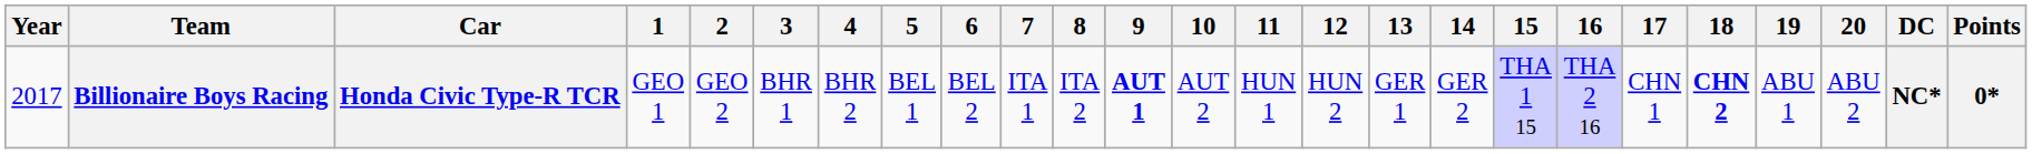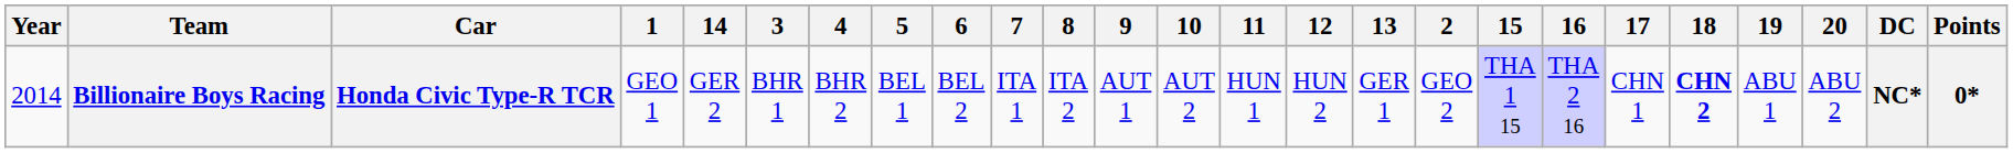 <table class="wikitable" style="text-align:center; font-size:85%">
 <tr>
 <th>Year</th>
 <th>Team</th>
 <th>Car</th>
 <th>1</th>
-<th>2</th>
+<th>14</th>
 <th>3</th>
 <th>4</th>
 <th>5</th>
 <th>6</th>
 <th>7</th>
 <th>8</th>
 <th>9</th>
 <th>10</th>
 <th>11</th>
 <th>12</th>
 <th>13</th>
-<th>14</th>
+<th>2</th>
 <th>15</th>
 <th>16</th>
 <th>17</th>
 <th>18</th>
 <th>19</th>
 <th>20</th>
 <th>DC</th>
 <th>Points</th>
 </tr>
 <tr>
-<td><a href='#'>2017</a></td>
+<td><a href='#'>2014</a></td>
 <th><a href='#'>Billionaire Boys Racing</a></th>
 <th><a href='#'>Honda Civic Type-R TCR</a></th>
 <td style="background:#;"><a href='#'>GEO<br>1</a><br><small></small></td>
-<td style="background:#;"><a href='#'>GEO<br>2</a><br><small></small></td>
+<td style="background:#;"><a href='#'>GER<br>2</a><br><small></small></td>
 <td style="background:#;"><a href='#'>BHR<br>1</a><br><small></small></td>
 <td style="background:#;"><a href='#'>BHR<br>2</a><br><small></small></td>
 <td style="background:#;"><a href='#'>BEL<br>1</a><br><small></small></td>
 <td style="background:#;"><a href='#'>BEL<br>2</a><br><small></small></td>
 <td style="background:#;"><a href='#'>ITA<br>1</a><br><small></small></td>
 <td style="background:#;"><a href='#'>ITA<br>2</a><br><small></small></td>
-<td style="background:#;"><strong><a href='#'>AUT<br>1</a><br><small></small></strong></td>
+<td style="background:#;"><a href='#'>AUT<br>1</a><br><small></small></td>
 <td style="background:#;"><a href='#'>AUT<br>2</a><br><small></small></td>
 <td style="background:#;"><a href='#'>HUN<br>1</a><br><small></small></td>
 <td style="background:#;"><a href='#'>HUN<br>2</a><br><small></small></td>
 <td style="background:#;"><a href='#'>GER<br>1</a><br><small></small></td>
-<td style="background:#;"><a href='#'>GER<br>2</a><br><small></small></td>
+<td style="background:#;"><a href='#'>GEO<br>2</a><br><small></small></td>
 <td style="background:#CFCFFF;"><a href='#'>THA<br>1</a><br><small>15</small></td>
 <td style="background:#CFCFFF;"><a href='#'>THA<br>2</a><br><small>16</small></td>
 <td style="background:#;"><a href='#'>CHN<br>1</a><br><small></small></td>
 <td style="background:#;"><strong><a href='#'>CHN<br>2</a><br><small></small></strong></td>
 <td style="background:#;"><a href='#'>ABU<br>1</a><br><small></small></td>
 <td style="background:#;"><a href='#'>ABU<br>2</a><br><small></small></td>
 <th>NC*</th>
 <th>0*</th>
 </tr>
 </table>
